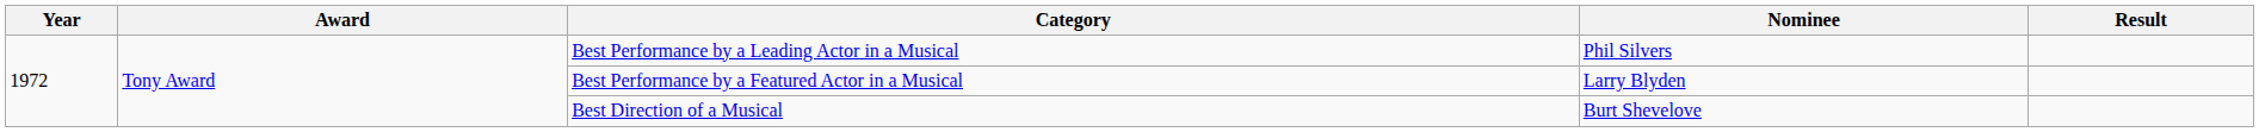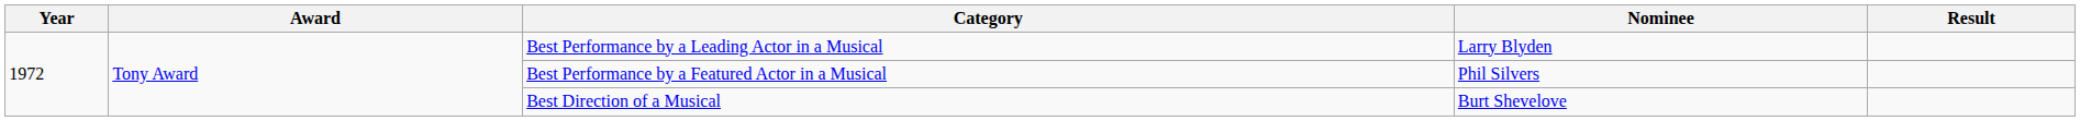 <table class="wikitable" style="width:95%;">
 <tr>
 <th style="width:5%;">Year</th>
 <th style="width:20%;">Award</th>
 <th style="width:45%;">Category</th>
 <th style="width:20%;">Nominee</th>
 <th style="width:10%;">Result</th>
 </tr>
 <tr>
 <td rowspan=3>1972</td>
 <td rowspan=3><a href='#'>Tony Award</a></td>
 <td><a href='#'>Best Performance by a Leading Actor in a Musical</a></td>
-<td><a href='#'>Phil Silvers</a></td>
+<td><a href='#'>Larry Blyden</a></td>
 <td></td>
 </tr>
 <tr>
 <td><a href='#'>Best Performance by a Featured Actor in a Musical</a></td>
-<td><a href='#'>Larry Blyden</a></td>
+<td><a href='#'>Phil Silvers</a></td>
 <td></td>
 </tr>
 <tr>
 <td><a href='#'>Best Direction of a Musical</a></td>
 <td><a href='#'>Burt Shevelove</a></td>
 <td></td>
 </tr>
 </table>
